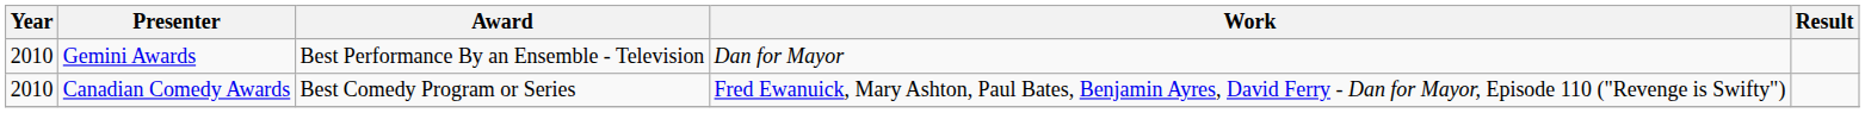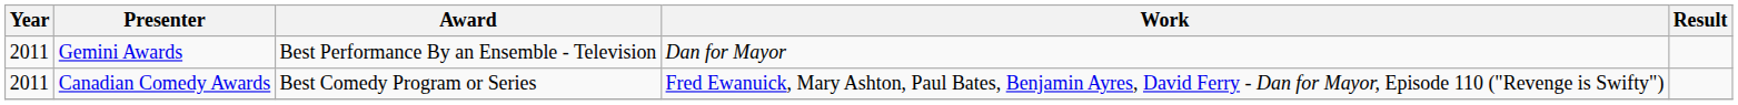 <table class="wikitable">
 <tr>
 <th>Year</th>
 <th>Presenter</th>
 <th>Award</th>
 <th>Work</th>
 <th>Result</th>
 </tr>
 <tr>
-<td>2010</td>
+<td>2011</td>
 <td><a href='#'>Gemini Awards</a></td>
 <td>Best Performance By an Ensemble - Television</td>
 <td><em>Dan for Mayor</em></td>
 <td></td>
 </tr>
 <tr>
-<td>2010</td>
+<td>2011</td>
 <td><a href='#'>Canadian Comedy Awards</a></td>
 <td>Best Comedy Program or Series</td>
 <td><a href='#'>Fred Ewanuick</a>, Mary Ashton, Paul Bates, <a href='#'>Benjamin Ayres</a>, <a href='#'>David Ferry</a> - <em>Dan for Mayor,</em> Episode 110 ("Revenge is Swifty")</td>
 <td></td>
 </tr>
 <tr>
 </tr>
 </table>
